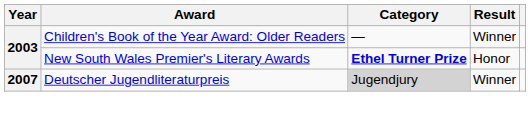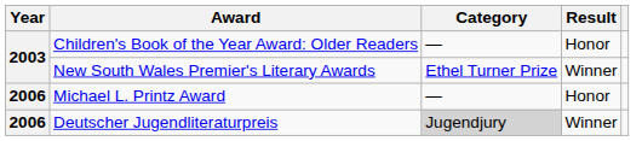 <table class="wikitable">
 <tr>
 <th>Year</th>
 <th>Award</th>
 <th>Category</th>
 <th>Result</th>
 <th></th>
 </tr>
 <tr>
 <th rowspan="2">2003</th>
 <td><a href='#'>Children's Book of the Year Award: Older Readers</a></td>
 <td>—</td>
+<td>Honor</td>
+<td></td>
+</tr>
+<tr>
+<td><a href='#'>New South Wales Premier's Literary Awards</a></td>
+<td><a href='#'>Ethel Turner Prize</a></td>
 <td>Winner</td>
 <td></td>
 </tr>
 <tr>
-<td><a href='#'>New South Wales Premier's Literary Awards</a></td>
-<td><strong><a href='#'>Ethel Turner Prize</a></strong></td>
+<th>2006</th>
+<td><a href='#'>Michael L. Printz Award</a></td>
+<td>—</td>
 <td>Honor</td>
 <td></td>
 </tr>
 <tr>
-<th>2007</th>
+<th>2006</th>
 <td><a href='#'>Deutscher Jugendliteraturpreis</a></td>
 <td style="background: lightgrey;">Jugendjury</td>
 <td>Winner</td>
 <td></td>
 </tr>
 </table>
